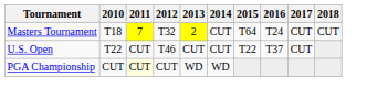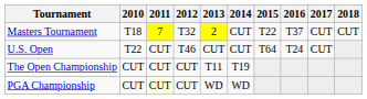 <table class="wikitable" style="font-size:95%;text-align:center;">
 <tr>
 <th>Tournament</th>
 <th>2010</th>
 <th>2011</th>
 <th>2012</th>
 <th>2013</th>
 <th>2014</th>
 <th>2015</th>
 <th>2016</th>
 <th>2017</th>
 <th>2018</th>
 </tr>
 <tr>
 <td align=left><a href='#'>Masters Tournament</a></td>
 <td>T18</td>
 <td style="background:yellow;">7</td>
 <td>T32</td>
 <td style="background:yellow;">2</td>
 <td>CUT</td>
-<td>T64</td>
-<td>T24</td>
+<td>T22</td>
+<td>T37</td>
 <td>CUT</td>
 <td>CUT</td>
 </tr>
 <tr>
 <td align=left><a href='#'>U.S. Open</a></td>
 <td>T22</td>
 <td>CUT</td>
 <td>T46</td>
 <td>CUT</td>
 <td>CUT</td>
-<td>T22</td>
-<td>T37</td>
+<td>T64</td>
+<td>T24</td>
 <td>CUT</td>
+<td style="background:#eeeeee;"></td>
+</tr>
+<tr>
+<td align=left><a href='#'>The Open Championship</a></td>
+<td>CUT</td>
+<td>CUT</td>
+<td>CUT</td>
+<td>T11</td>
+<td>T19</td>
+<td style="background:#eeeeee;"></td>
+<td style="background:#eeeeee;"></td>
+<td style="background:#eeeeee;"></td>
 <td style="background:#eeeeee;"></td>
 </tr>
 <tr>
 <td align=left><a href='#'>PGA Championship</a></td>
 <td>CUT</td>
 <td style="background: lightyellow;">CUT</td>
 <td>CUT</td>
 <td>WD</td>
 <td>WD</td>
 <td style="background:#eeeeee;"></td>
 <td style="background:#eeeeee;"></td>
 <td style="background:#eeeeee;"></td>
 <td style="background:#eeeeee;"></td>
 </tr>
 </table>
